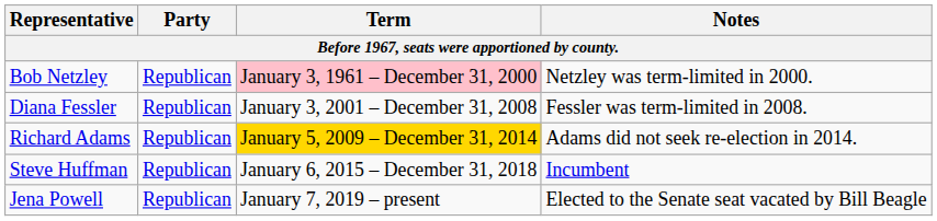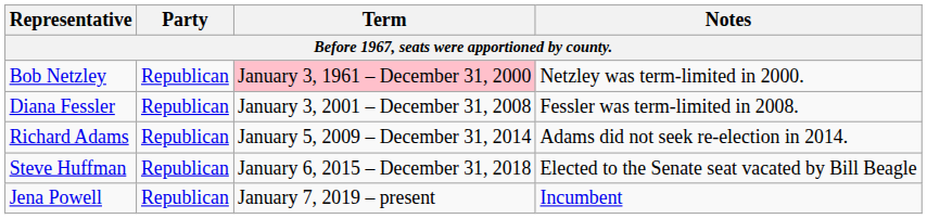 <table class=wikitable>
 <tr valign=bottom>
 <th>Representative</th>
 <th>Party</th>
 <th>Term</th>
 <th>Notes</th>
 </tr>
 <tr>
 <th colspan=5 style="font-size: 80%;"><em>Before 1967, seats were apportioned by county.</em></th>
 </tr>
 <tr>
 <td><a href='#'>Bob Netzley</a></td>
 <td><a href='#'>Republican</a></td>
 <td style="background: pink;">January 3, 1961 – December 31, 2000</td>
 <td>Netzley was term-limited in 2000.</td>
 </tr>
 <tr>
 <td><a href='#'>Diana Fessler</a></td>
 <td><a href='#'>Republican</a></td>
 <td>January 3, 2001 – December 31, 2008</td>
 <td>Fessler was term-limited in 2008.</td>
 </tr>
 <tr>
 <td><a href='#'>Richard Adams</a></td>
 <td><a href='#'>Republican</a></td>
-<td style="background: gold;">January 5, 2009 – December 31, 2014</td>
+<td>January 5, 2009 – December 31, 2014</td>
 <td>Adams did not seek re-election in 2014.</td>
 </tr>
 <tr>
 <td><a href='#'>Steve Huffman</a></td>
 <td><a href='#'>Republican</a></td>
 <td>January 6, 2015 – December 31, 2018</td>
-<td><a href='#'>Incumbent</a></td>
+<td>Elected to the Senate seat vacated by Bill Beagle</td>
 </tr>
 <tr>
 <td><a href='#'>Jena Powell</a></td>
 <td><a href='#'>Republican</a></td>
 <td>January 7, 2019 – present</td>
-<td>Elected to the Senate seat vacated by Bill Beagle</td>
+<td><a href='#'>Incumbent</a></td>
 </tr>
 </table>
